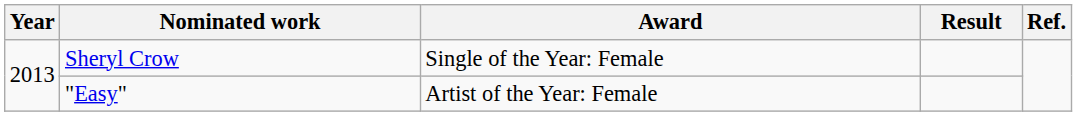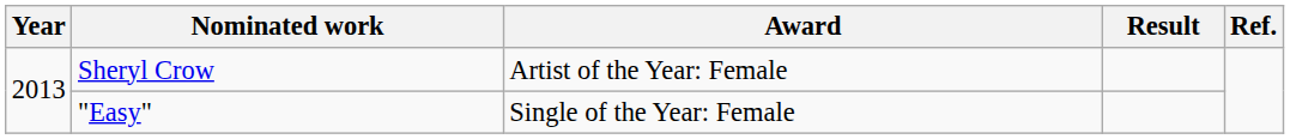 <table class="wikitable">
 <tr>
 <th>Year</th>
 <th width="250">Nominated work</th>
 <th width="350">Award</th>
 <th width="65">Result</th>
 <th>Ref.</th>
 </tr>
 <tr>
 <td align="center" rowspan=2>2013</td>
 <td><a href='#'>Sheryl Crow</a></td>
-<td>Single of the Year: Female</td>
+<td>Artist of the Year: Female</td>
 <td></td>
 <td align="center" rowspan=2></td>
 </tr>
 <tr>
 <td>"<a href='#'>Easy</a>"</td>
-<td>Artist of the Year: Female</td>
+<td>Single of the Year: Female</td>
 <td></td>
 </tr>
 </table>
